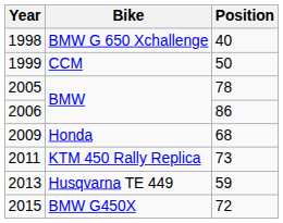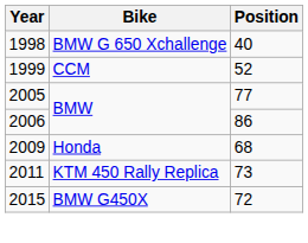 <table class="wikitable">
 <tr>
 <th>Year</th>
 <th>Bike</th>
 <th>Position</th>
 </tr>
 <tr>
 <td>1998</td>
 <td> <a href='#'>BMW G 650 Xchallenge</a></td>
 <td>40</td>
 </tr>
 <tr>
 <td>1999</td>
 <td> <a href='#'>CCM</a></td>
-<td>50</td>
+<td>52</td>
 </tr>
 <tr>
 <td>2005</td>
 <td rowspan="2"> <a href='#'>BMW</a></td>
-<td>78</td>
+<td>77</td>
 </tr>
 <tr>
 <td>2006</td>
 <td>86</td>
 </tr>
 <tr>
 <td>2009</td>
 <td> <a href='#'>Honda</a></td>
 <td>68</td>
 </tr>
 <tr>
 <td>2011</td>
 <td> <a href='#'>KTM 450 Rally Replica</a></td>
 <td>73</td>
 </tr>
 <tr>
-<td>2013</td>
-<td> <a href='#'>Husqvarna</a> TE 449</td>
-<td>59</td>
-</tr>
-<tr>
 <td>2015</td>
 <td> <a href='#'>BMW G450X</a></td>
 <td>72</td>
 </tr>
 </table>
